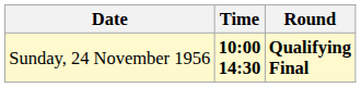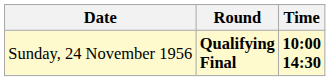 <table class="wikitable">
 <tr>
 <th>Date</th>
+<th>Round</th>
 <th>Time</th>
-<th>Round</th>
 </tr>
 <tr style=background:lemonchiffon>
 <td>Sunday, 24 November 1956</td>
+<td><strong>Qualifying</strong><br><strong>Final</strong></td>
 <td><strong>10:00</strong><br><strong>14:30</strong></td>
-<td><strong>Qualifying</strong><br><strong>Final</strong></td>
 </tr>
 </table>
